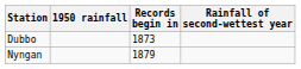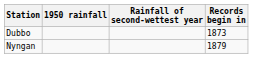 <table class="wikitable">
 <tr>
 <th>Station</th>
 <th>1950 rainfall</th>
+<th>Rainfall of<br>second-wettest year</th>
 <th>Records<br>begin in</th>
-<th>Rainfall of<br>second-wettest year</th>
 </tr>
 <tr>
 <td>Dubbo</td>
 <td></td>
+<td></td>
 <td>1873</td>
-<td></td>
 </tr>
 <tr>
 <td>Nyngan</td>
 <td></td>
+<td></td>
 <td>1879</td>
-<td></td>
 </tr>
 </table>
